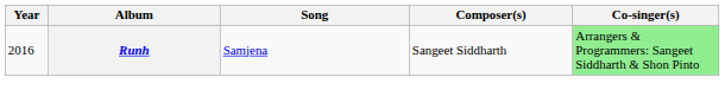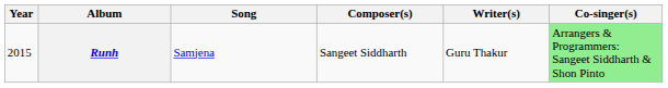 <table class="wikitable plainrowheaders" width="100%" textcolor:#000;">
 <tr>
 <th scope="col" width="5%"><strong>Year</strong></th>
 <th scope="col" width="20%"><strong>Album</strong></th>
 <th scope="col" width="22%"><strong>Song</strong></th>
 <th scope="col" width="19%"><strong>Composer(s)</strong></th>
+<th scope="col" width="16%"><strong>Writer(s)</strong></th>
 <th scope="col" width="17%"><strong>Co-singer(s)</strong></th>
 </tr>
 <tr>
-<td>2016</td>
+<td>2015</td>
 <th scope="row"><em><a href='#'>Runh</a></em></th>
 <td><a href='#'>Samjena</a></td>
 <td>Sangeet Siddharth</td>
+<td>Guru Thakur</td>
 <td style="background: lightgreen;">Arrangers & Programmers: Sangeet Siddharth & Shon Pinto</td>
 </tr>
 </table>
